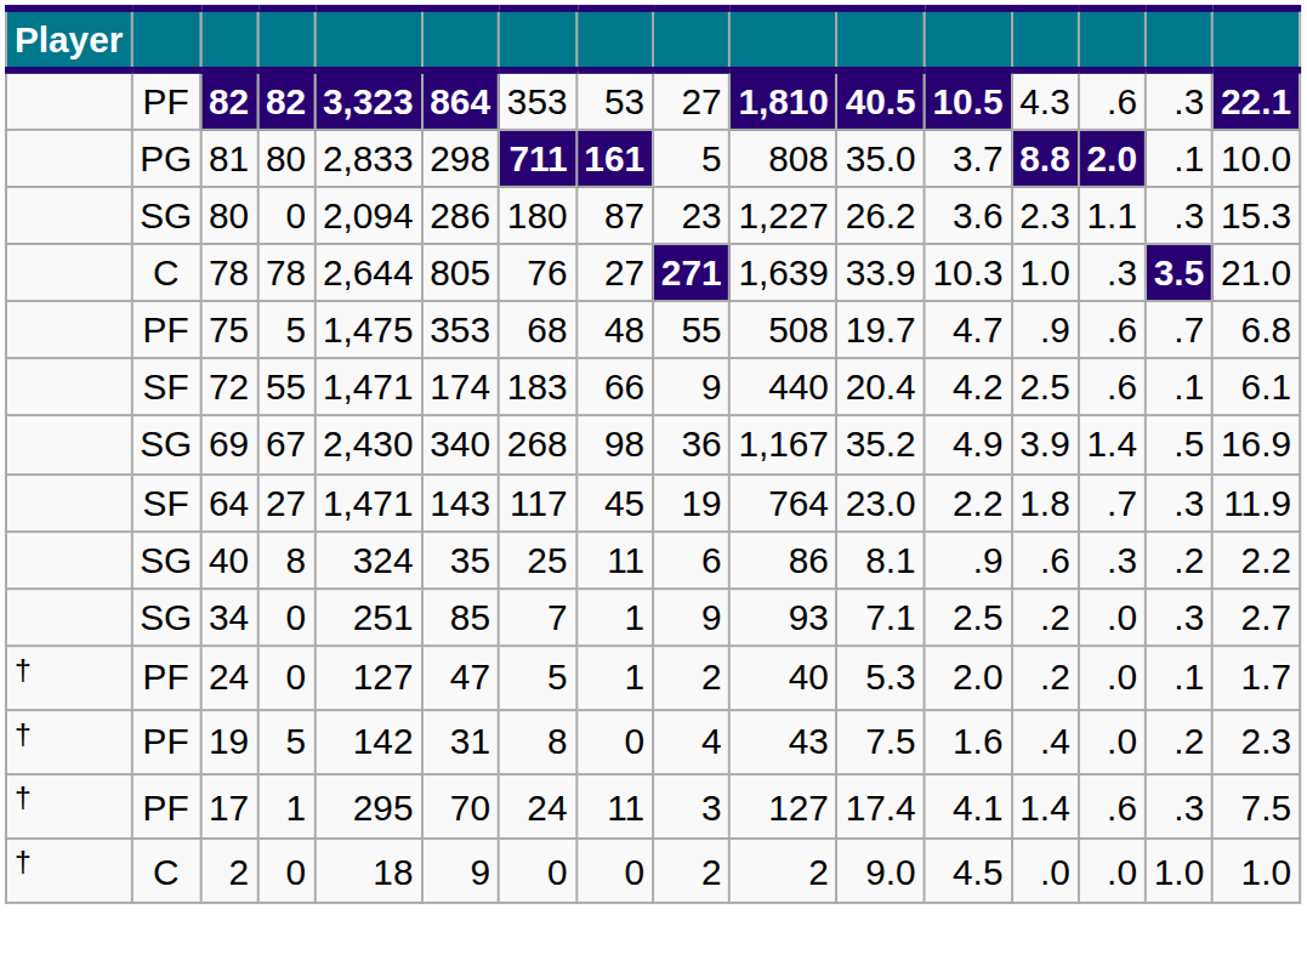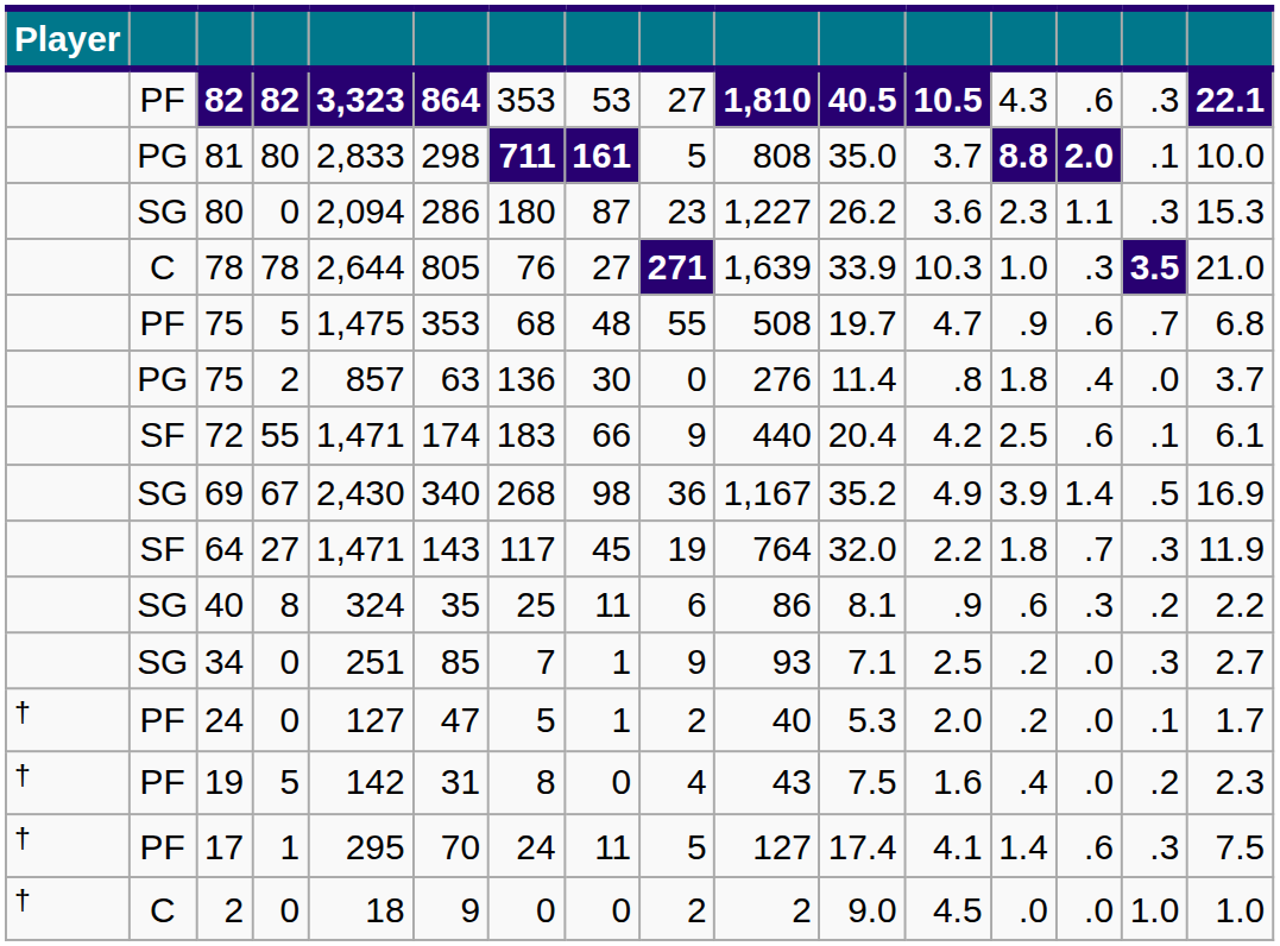 <table class="wikitable sortable" style="font-size: 95%; text-align:right;">
 <tr>
 <th style="background:#00778B; color:#FFFFFF; border-top:#280071 3px solid; border-bottom:#280071 3px solid;">Player</th>
 <th style="background:#00778B; color:#FFFFFF; border-top:#280071 3px solid; border-bottom:#280071 3px solid;"></th>
 <th style="background:#00778B; color:#FFFFFF; border-top:#280071 3px solid; border-bottom:#280071 3px solid;"></th>
 <th style="background:#00778B; color:#FFFFFF; border-top:#280071 3px solid; border-bottom:#280071 3px solid;"></th>
 <th style="background:#00778B; color:#FFFFFF; border-top:#280071 3px solid; border-bottom:#280071 3px solid;"></th>
 <th style="background:#00778B; color:#FFFFFF; border-top:#280071 3px solid; border-bottom:#280071 3px solid;"></th>
 <th style="background:#00778B; color:#FFFFFF; border-top:#280071 3px solid; border-bottom:#280071 3px solid;"></th>
 <th style="background:#00778B; color:#FFFFFF; border-top:#280071 3px solid; border-bottom:#280071 3px solid;"></th>
 <th style="background:#00778B; color:#FFFFFF; border-top:#280071 3px solid; border-bottom:#280071 3px solid;"></th>
 <th style="background:#00778B; color:#FFFFFF; border-top:#280071 3px solid; border-bottom:#280071 3px solid;"></th>
 <th style="background:#00778B; color:#FFFFFF; border-top:#280071 3px solid; border-bottom:#280071 3px solid;"></th>
 <th style="background:#00778B; color:#FFFFFF; border-top:#280071 3px solid; border-bottom:#280071 3px solid;"></th>
 <th style="background:#00778B; color:#FFFFFF; border-top:#280071 3px solid; border-bottom:#280071 3px solid;"></th>
 <th style="background:#00778B; color:#FFFFFF; border-top:#280071 3px solid; border-bottom:#280071 3px solid;"></th>
 <th style="background:#00778B; color:#FFFFFF; border-top:#280071 3px solid; border-bottom:#280071 3px solid;"></th>
 <th style="background:#00778B; color:#FFFFFF; border-top:#280071 3px solid; border-bottom:#280071 3px solid;"></th>
 </tr>
 <tr>
 <td style="text-align:left;"></td>
 <td style="text-align:center;">PF</td>
 <td style="background:#280071; color:#FFFFFF;"><strong>82</strong></td>
 <td style="background:#280071; color:#FFFFFF;"><strong>82</strong></td>
 <td style="background:#280071; color:#FFFFFF;"><strong>3,323</strong></td>
 <td style="background:#280071; color:#FFFFFF;"><strong>864</strong></td>
 <td>353</td>
 <td>53</td>
 <td>27</td>
 <td style="background:#280071; color:#FFFFFF;"><strong>1,810</strong></td>
 <td style="background:#280071; color:#FFFFFF;"><strong>40.5</strong></td>
 <td style="background:#280071; color:#FFFFFF;"><strong>10.5</strong></td>
 <td>4.3</td>
 <td>.6</td>
 <td>.3</td>
 <td style="background:#280071; color:#FFFFFF;"><strong>22.1</strong></td>
 </tr>
 <tr>
 <td style="text-align:left;"></td>
 <td style="text-align:center;">PG</td>
 <td>81</td>
 <td>80</td>
 <td>2,833</td>
 <td>298</td>
 <td style="background:#280071; color:#FFFFFF;"><strong>711</strong></td>
 <td style="background:#280071; color:#FFFFFF;"><strong>161</strong></td>
 <td>5</td>
 <td>808</td>
 <td>35.0</td>
 <td>3.7</td>
 <td style="background:#280071; color:#FFFFFF;"><strong>8.8</strong></td>
 <td style="background:#280071; color:#FFFFFF;"><strong>2.0</strong></td>
 <td>.1</td>
 <td>10.0</td>
 </tr>
 <tr>
 <td style="text-align:left;"></td>
 <td style="text-align:center;">SG</td>
 <td>80</td>
 <td>0</td>
 <td>2,094</td>
 <td>286</td>
 <td>180</td>
 <td>87</td>
 <td>23</td>
 <td>1,227</td>
 <td>26.2</td>
 <td>3.6</td>
 <td>2.3</td>
 <td>1.1</td>
 <td>.3</td>
 <td>15.3</td>
 </tr>
 <tr>
 <td style="text-align:left;"></td>
 <td style="text-align:center;">C</td>
 <td>78</td>
 <td>78</td>
 <td>2,644</td>
 <td>805</td>
 <td>76</td>
 <td>27</td>
 <td style="background:#280071; color:#FFFFFF;"><strong>271</strong></td>
 <td>1,639</td>
 <td>33.9</td>
 <td>10.3</td>
 <td>1.0</td>
 <td>.3</td>
 <td style="background:#280071; color:#FFFFFF;"><strong>3.5</strong></td>
 <td>21.0</td>
 </tr>
 <tr>
 <td style="text-align:left;"></td>
 <td style="text-align:center;">PF</td>
 <td>75</td>
 <td>5</td>
 <td>1,475</td>
 <td>353</td>
 <td>68</td>
 <td>48</td>
 <td>55</td>
 <td>508</td>
 <td>19.7</td>
 <td>4.7</td>
 <td>.9</td>
 <td>.6</td>
 <td>.7</td>
 <td>6.8</td>
 </tr>
 <tr>
 <td style="text-align:left;"></td>
+<td style="text-align:center;">PG</td>
+<td>75</td>
+<td>2</td>
+<td>857</td>
+<td>63</td>
+<td>136</td>
+<td>30</td>
+<td>0</td>
+<td>276</td>
+<td>11.4</td>
+<td>.8</td>
+<td>1.8</td>
+<td>.4</td>
+<td>.0</td>
+<td>3.7</td>
+</tr>
+<tr>
+<td style="text-align:left;"></td>
 <td style="text-align:center;">SF</td>
 <td>72</td>
 <td>55</td>
 <td>1,471</td>
 <td>174</td>
 <td>183</td>
 <td>66</td>
 <td>9</td>
 <td>440</td>
 <td>20.4</td>
 <td>4.2</td>
 <td>2.5</td>
 <td>.6</td>
 <td>.1</td>
 <td>6.1</td>
 </tr>
 <tr>
 <td style="text-align:left;"></td>
 <td style="text-align:center;">SG</td>
 <td>69</td>
 <td>67</td>
 <td>2,430</td>
 <td>340</td>
 <td>268</td>
 <td>98</td>
 <td>36</td>
 <td>1,167</td>
 <td>35.2</td>
 <td>4.9</td>
 <td>3.9</td>
 <td>1.4</td>
 <td>.5</td>
 <td>16.9</td>
 </tr>
 <tr>
 <td style="text-align:left;"></td>
 <td style="text-align:center;">SF</td>
 <td>64</td>
 <td>27</td>
 <td>1,471</td>
 <td>143</td>
 <td>117</td>
 <td>45</td>
 <td>19</td>
 <td>764</td>
-<td>23.0</td>
+<td>32.0</td>
 <td>2.2</td>
 <td>1.8</td>
 <td>.7</td>
 <td>.3</td>
 <td>11.9</td>
 </tr>
 <tr>
 <td style="text-align:left;"></td>
 <td style="text-align:center;">SG</td>
 <td>40</td>
 <td>8</td>
 <td>324</td>
 <td>35</td>
 <td>25</td>
 <td>11</td>
 <td>6</td>
 <td>86</td>
 <td>8.1</td>
 <td>.9</td>
 <td>.6</td>
 <td>.3</td>
 <td>.2</td>
 <td>2.2</td>
 </tr>
 <tr>
 <td style="text-align:left;"></td>
 <td style="text-align:center;">SG</td>
 <td>34</td>
 <td>0</td>
 <td>251</td>
 <td>85</td>
 <td>7</td>
 <td>1</td>
 <td>9</td>
 <td>93</td>
 <td>7.1</td>
 <td>2.5</td>
 <td>.2</td>
 <td>.0</td>
 <td>.3</td>
 <td>2.7</td>
 </tr>
 <tr>
 <td style="text-align:left;"><sup>†</sup></td>
 <td style="text-align:center;">PF</td>
 <td>24</td>
 <td>0</td>
 <td>127</td>
 <td>47</td>
 <td>5</td>
 <td>1</td>
 <td>2</td>
 <td>40</td>
 <td>5.3</td>
 <td>2.0</td>
 <td>.2</td>
 <td>.0</td>
 <td>.1</td>
 <td>1.7</td>
 </tr>
 <tr>
 <td style="text-align:left;"><sup>†</sup></td>
 <td style="text-align:center;">PF</td>
 <td>19</td>
 <td>5</td>
 <td>142</td>
 <td>31</td>
 <td>8</td>
 <td>0</td>
 <td>4</td>
 <td>43</td>
 <td>7.5</td>
 <td>1.6</td>
 <td>.4</td>
 <td>.0</td>
 <td>.2</td>
 <td>2.3</td>
 </tr>
 <tr>
 <td style="text-align:left;"><sup>†</sup></td>
 <td style="text-align:center;">PF</td>
 <td>17</td>
 <td>1</td>
 <td>295</td>
 <td>70</td>
 <td>24</td>
 <td>11</td>
-<td>3</td>
+<td>5</td>
 <td>127</td>
 <td>17.4</td>
 <td>4.1</td>
 <td>1.4</td>
 <td>.6</td>
 <td>.3</td>
 <td>7.5</td>
 </tr>
 <tr>
 <td style="text-align:left;"><sup>†</sup></td>
 <td style="text-align:center;">C</td>
 <td>2</td>
 <td>0</td>
 <td>18</td>
 <td>9</td>
 <td>0</td>
 <td>0</td>
 <td>2</td>
 <td>2</td>
 <td>9.0</td>
 <td>4.5</td>
 <td>.0</td>
 <td>.0</td>
 <td>1.0</td>
 <td>1.0</td>
 </tr>
 </table>
